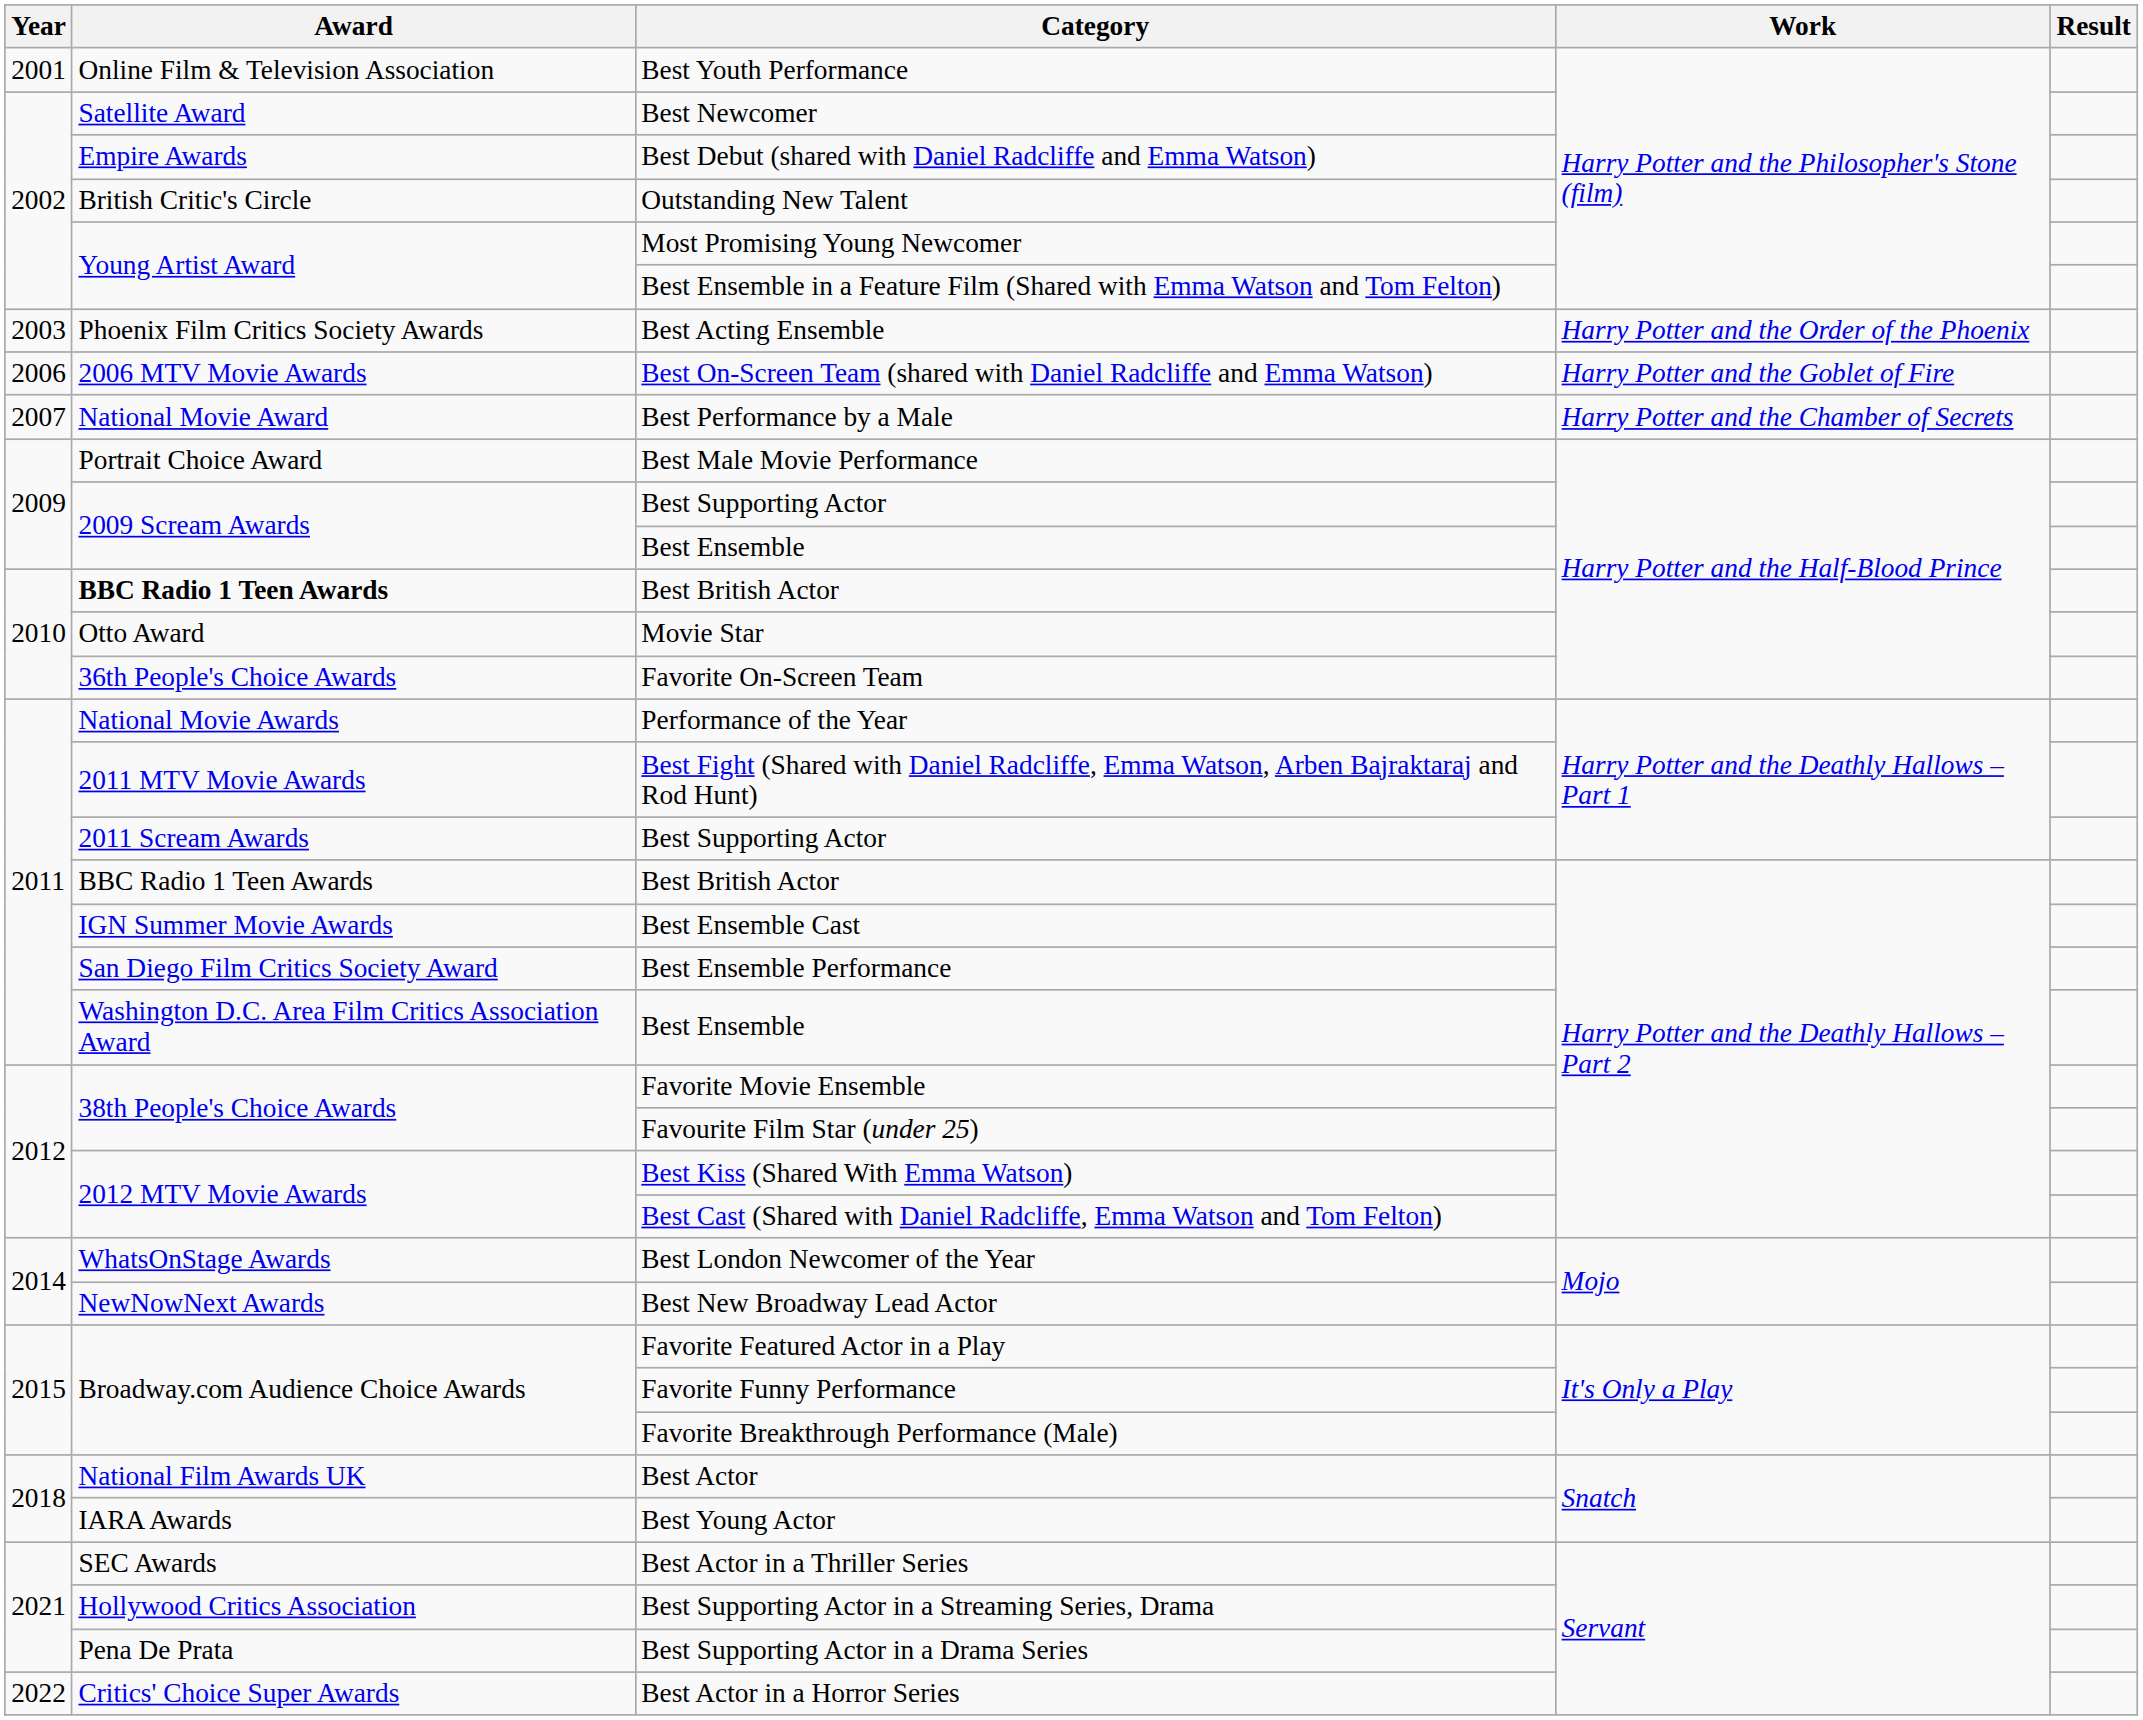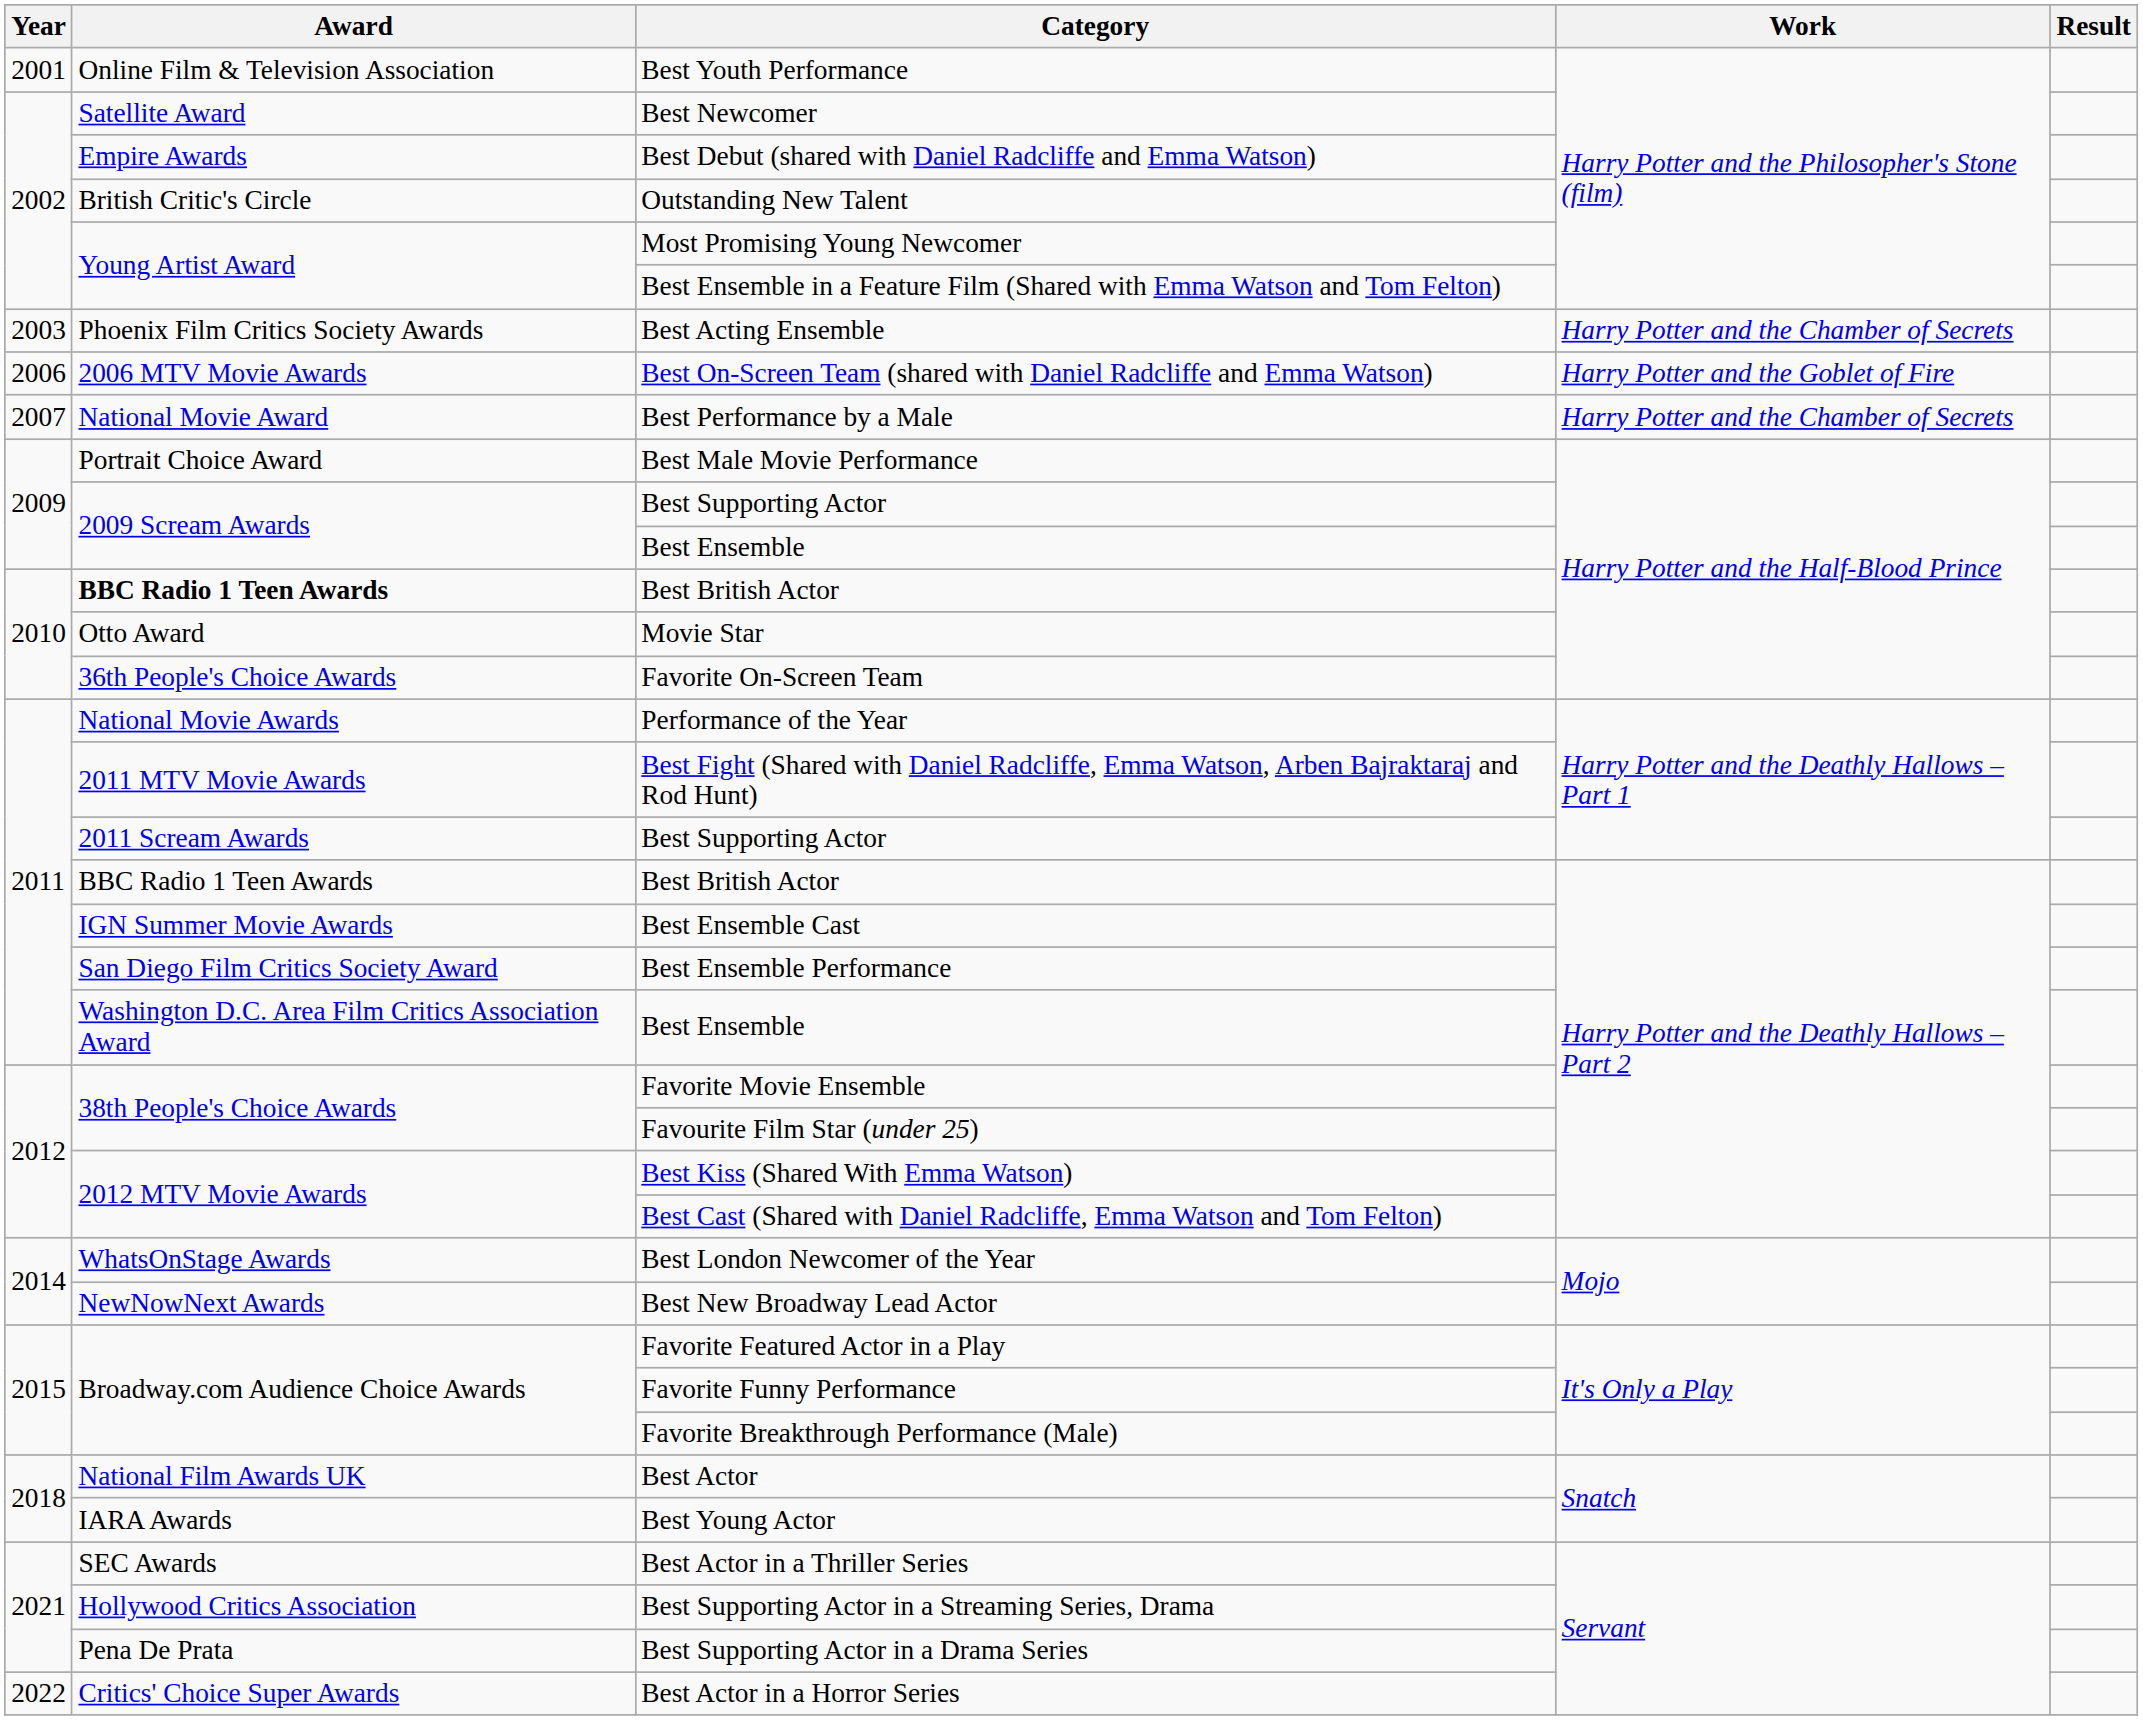 <table class="wikitable sortable">
 <tr>
 <th>Year</th>
 <th>Award</th>
 <th>Category</th>
 <th>Work</th>
 <th>Result</th>
 </tr>
 <tr>
 <td>2001</td>
 <td>Online Film & Television Association</td>
 <td>Best Youth Performance</td>
 <td rowspan="6"><em><a href='#'>Harry Potter and the Philosopher's Stone (film)</a></em></td>
 <td></td>
 </tr>
 <tr>
 <td rowspan="5">2002</td>
 <td><a href='#'>Satellite Award</a></td>
 <td>Best Newcomer</td>
 <td></td>
 </tr>
 <tr>
 <td><a href='#'>Empire Awards</a></td>
 <td>Best Debut (shared with <a href='#'>Daniel Radcliffe</a> and <a href='#'>Emma Watson</a>)</td>
 <td></td>
 </tr>
 <tr>
 <td>British Critic's Circle</td>
 <td>Outstanding New Talent</td>
 <td></td>
 </tr>
 <tr>
 <td rowspan="2"><a href='#'>Young Artist Award</a></td>
 <td>Most Promising Young Newcomer</td>
 <td></td>
 </tr>
 <tr>
 <td>Best Ensemble in a Feature Film (Shared with <a href='#'>Emma Watson</a> and <a href='#'>Tom Felton</a>)</td>
 <td></td>
 </tr>
 <tr>
 <td>2003</td>
 <td>Phoenix Film Critics Society Awards</td>
 <td>Best Acting Ensemble</td>
-<td><em><a href='#'>Harry Potter and the Order of the Phoenix</a></em></td>
+<td><em><a href='#'>Harry Potter and the Chamber of Secrets</a></em></td>
 <td></td>
 </tr>
 <tr>
 <td>2006</td>
 <td><a href='#'>2006 MTV Movie Awards</a></td>
 <td><a href='#'>Best On-Screen Team</a> (shared with <a href='#'>Daniel Radcliffe</a> and <a href='#'>Emma Watson</a>)</td>
 <td><em><a href='#'>Harry Potter and the Goblet of Fire</a></em></td>
 <td></td>
 </tr>
 <tr>
 <td>2007</td>
 <td><a href='#'>National Movie Award</a></td>
 <td>Best Performance by a Male</td>
 <td><em><a href='#'>Harry Potter and the Chamber of Secrets</a></em></td>
 <td></td>
 </tr>
 <tr>
 <td rowspan="3">2009</td>
 <td>Portrait Choice Award</td>
 <td>Best Male Movie Performance</td>
 <td rowspan="6"><em><a href='#'>Harry Potter and the Half-Blood Prince</a></em></td>
 <td></td>
 </tr>
 <tr>
 <td rowspan="2"><a href='#'>2009 Scream Awards</a></td>
 <td>Best Supporting Actor</td>
 <td></td>
 </tr>
 <tr>
 <td>Best Ensemble</td>
 <td></td>
 </tr>
 <tr>
 <td rowspan="3">2010</td>
 <td><strong>BBC Radio 1 Teen Awards</strong></td>
 <td>Best British Actor</td>
 <td></td>
 </tr>
 <tr>
 <td>Otto Award</td>
 <td>Movie Star</td>
 <td></td>
 </tr>
 <tr>
 <td><a href='#'>36th People's Choice Awards</a></td>
 <td>Favorite On-Screen Team</td>
 <td></td>
 </tr>
 <tr>
 <td rowspan="7">2011</td>
 <td><a href='#'>National Movie Awards</a></td>
 <td>Performance of the Year</td>
 <td rowspan="3"><em><a href='#'>Harry Potter and the Deathly Hallows – Part 1</a></em></td>
 <td></td>
 </tr>
 <tr>
 <td><a href='#'>2011 MTV Movie Awards</a></td>
 <td><a href='#'>Best Fight</a> (Shared with <a href='#'>Daniel Radcliffe</a>, <a href='#'>Emma Watson</a>, <a href='#'>Arben Bajraktaraj</a> and Rod Hunt)</td>
 <td></td>
 </tr>
 <tr>
 <td><a href='#'>2011 Scream Awards</a></td>
 <td>Best Supporting Actor</td>
 <td></td>
 </tr>
 <tr>
 <td>BBC Radio 1 Teen Awards</td>
 <td>Best British Actor</td>
 <td rowspan="8"><em><a href='#'>Harry Potter and the Deathly Hallows – Part 2</a></em></td>
 <td></td>
 </tr>
 <tr>
 <td><a href='#'>IGN Summer Movie Awards</a></td>
 <td>Best Ensemble Cast</td>
 <td></td>
 </tr>
 <tr>
 <td><a href='#'>San Diego Film Critics Society Award</a></td>
 <td>Best Ensemble Performance</td>
 <td></td>
 </tr>
 <tr>
 <td><a href='#'>Washington D.C. Area Film Critics Association Award</a></td>
 <td>Best Ensemble</td>
 <td></td>
 </tr>
 <tr>
 <td rowspan="4">2012</td>
 <td rowspan="2"><a href='#'>38th People's Choice Awards</a></td>
 <td>Favorite Movie Ensemble</td>
 <td></td>
 </tr>
 <tr>
 <td>Favourite Film Star (<em>under 25</em>)</td>
 <td></td>
 </tr>
 <tr>
 <td rowspan="2"><a href='#'>2012 MTV Movie Awards</a></td>
 <td><a href='#'>Best Kiss</a> (Shared With <a href='#'>Emma Watson</a>)</td>
 <td></td>
 </tr>
 <tr>
 <td><a href='#'>Best Cast</a> (Shared with <a href='#'>Daniel Radcliffe</a>, <a href='#'>Emma Watson</a> and <a href='#'>Tom Felton</a>)</td>
 <td></td>
 </tr>
 <tr>
 <td rowspan="2">2014</td>
 <td><a href='#'>WhatsOnStage Awards</a></td>
 <td>Best London Newcomer of the Year</td>
 <td rowspan="2"><em><a href='#'>Mojo</a></em></td>
 <td></td>
 </tr>
 <tr>
 <td><a href='#'>NewNowNext Awards</a></td>
 <td>Best New Broadway Lead Actor</td>
 <td></td>
 </tr>
 <tr>
 <td rowspan="3">2015</td>
 <td rowspan="3">Broadway.com Audience Choice Awards</td>
 <td>Favorite Featured Actor in a Play</td>
 <td rowspan="3"><em><a href='#'>It's Only a Play</a></em></td>
 <td></td>
 </tr>
 <tr>
 <td>Favorite Funny Performance</td>
 <td></td>
 </tr>
 <tr>
 <td>Favorite Breakthrough Performance (Male)</td>
 <td></td>
 </tr>
 <tr>
 <td rowspan="2">2018</td>
 <td><a href='#'>National Film Awards UK</a></td>
 <td>Best Actor</td>
 <td rowspan="2"><em><a href='#'>Snatch</a></em></td>
 <td></td>
 </tr>
 <tr>
 <td>IARA Awards</td>
 <td>Best Young Actor</td>
 <td></td>
 </tr>
 <tr>
 <td rowspan="3">2021</td>
 <td>SEC Awards</td>
 <td>Best Actor in a Thriller Series</td>
 <td rowspan="4"><em><a href='#'>Servant</a></em></td>
 <td></td>
 </tr>
 <tr>
 <td><a href='#'>Hollywood Critics Association</a></td>
 <td>Best Supporting Actor in a Streaming Series, Drama</td>
 <td></td>
 </tr>
 <tr>
 <td>Pena De Prata</td>
 <td>Best Supporting Actor in a Drama Series</td>
 <td></td>
 </tr>
 <tr>
 <td>2022</td>
 <td><a href='#'>Critics' Choice Super Awards</a></td>
 <td>Best Actor in a Horror Series</td>
 <td></td>
 </tr>
 </table>
